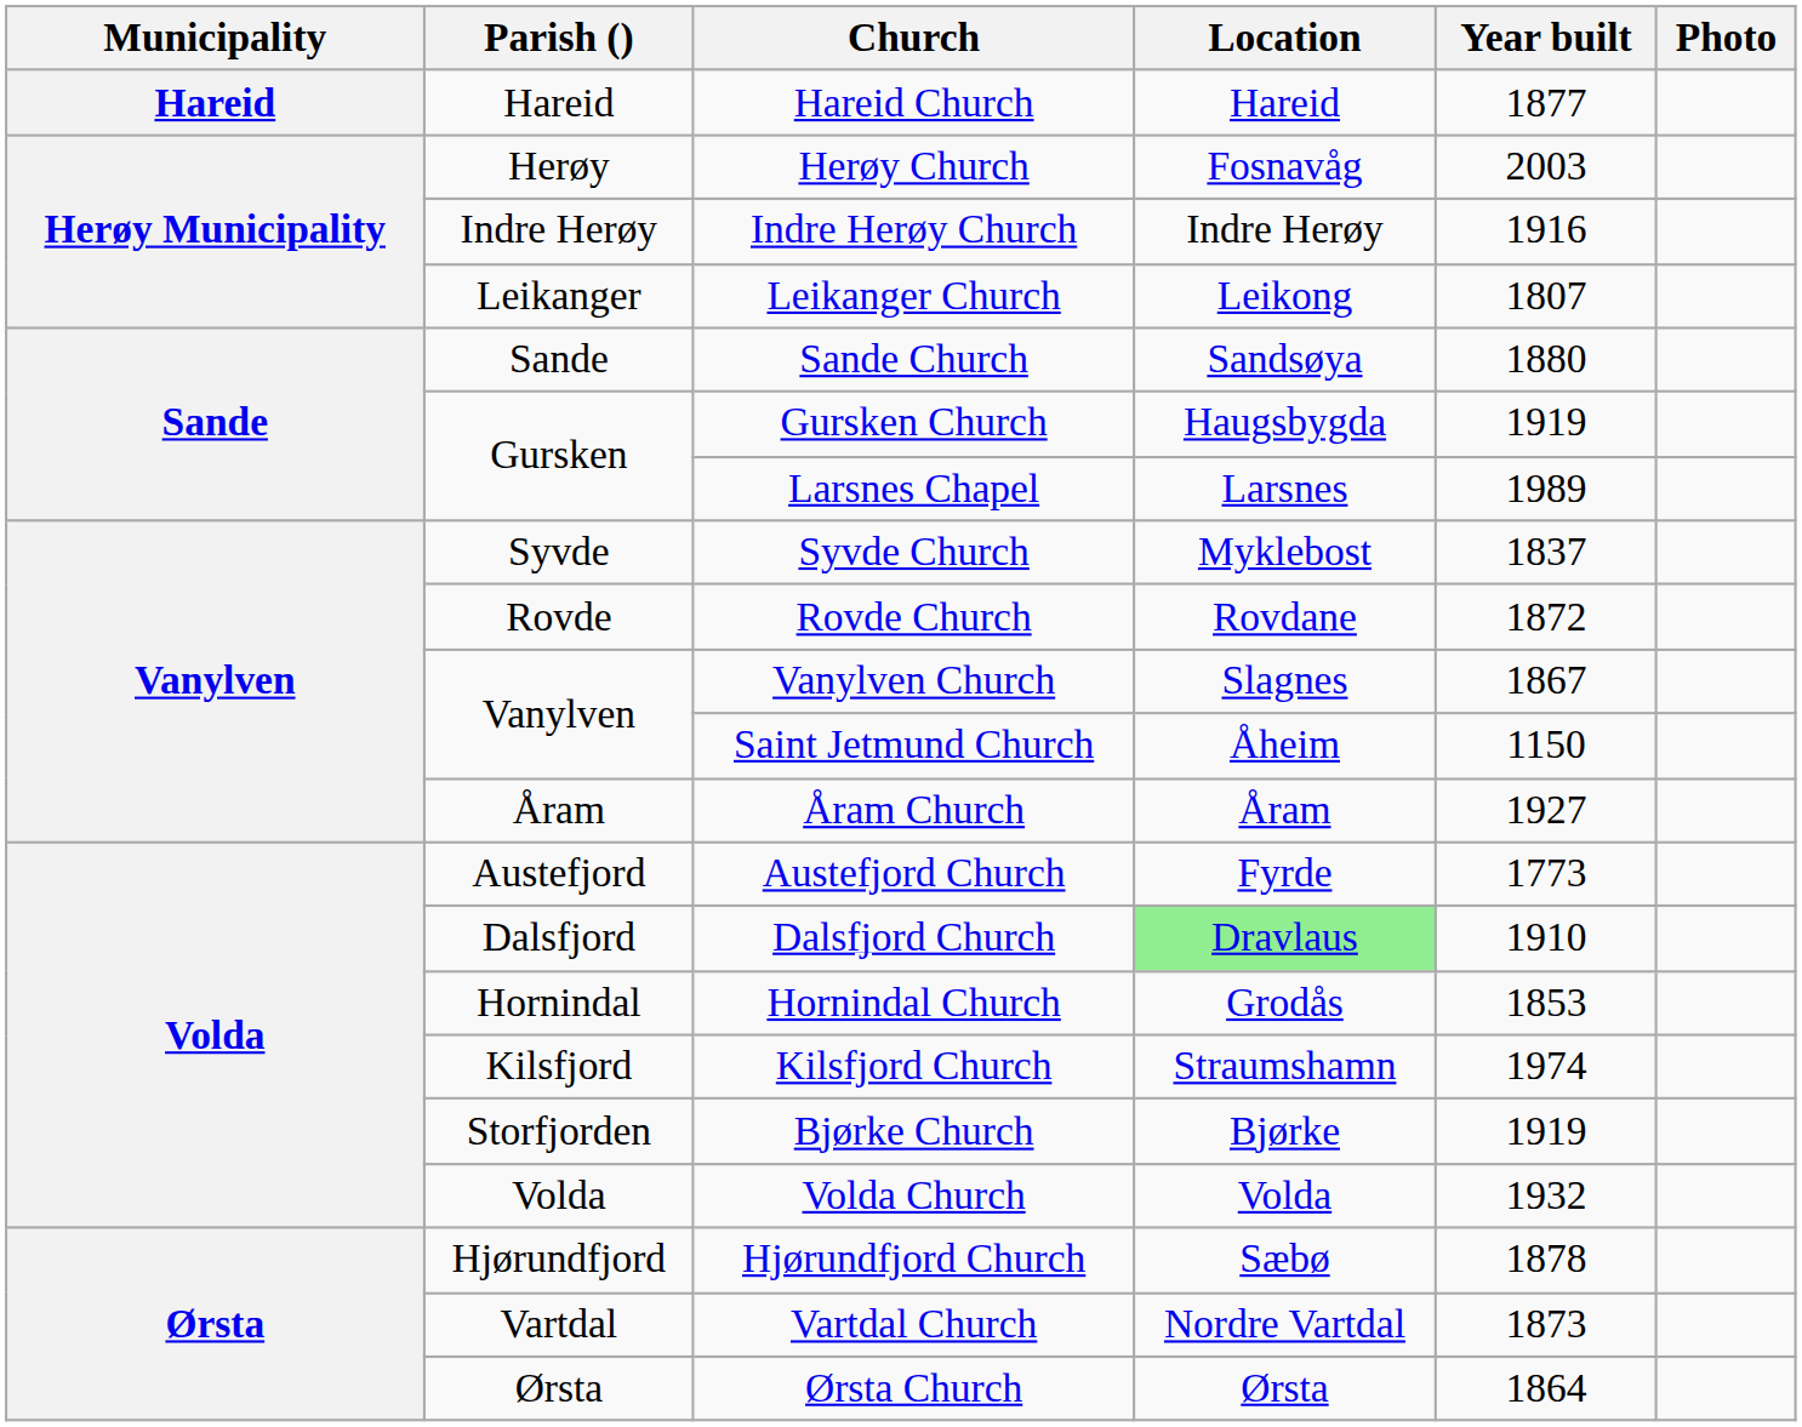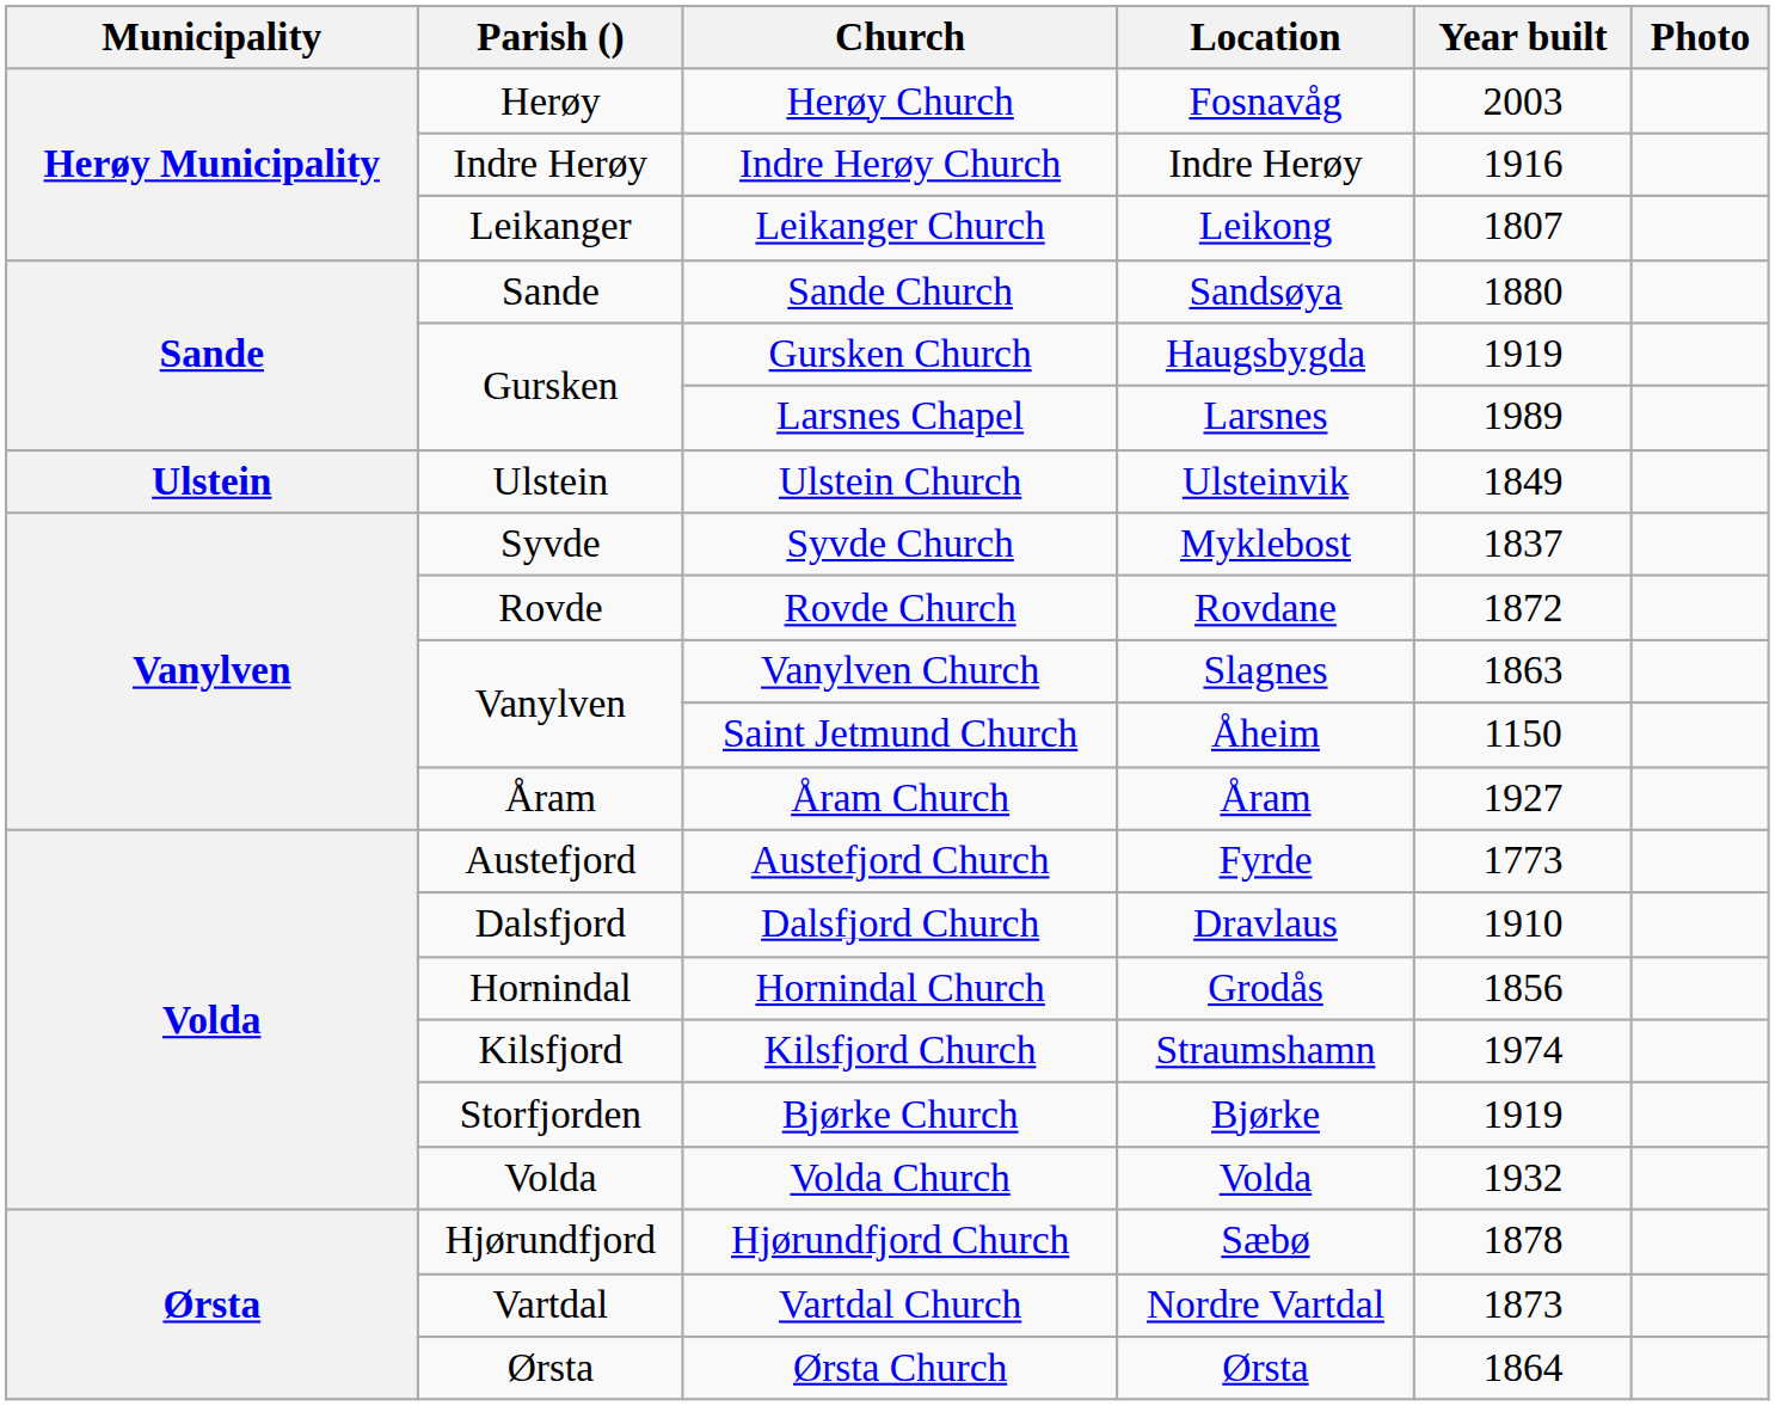 <table class="wikitable" style="text-align: center; width: 80%;">
 <tr>
 <th>Municipality</th>
 <th>Parish ()</th>
 <th>Church</th>
 <th>Location</th>
 <th>Year built</th>
 <th>Photo</th>
-</tr>
-<tr>
-<th rowspan="1"><a href='#'>Hareid</a></th>
-<td rowspan="1">Hareid</td>
-<td><a href='#'>Hareid Church</a></td>
-<td><a href='#'>Hareid</a></td>
-<td>1877</td>
-<td></td>
 </tr>
 <tr>
 <th rowspan="3"><a href='#'>Herøy Municipality</a></th>
 <td>Herøy</td>
 <td><a href='#'>Herøy Church</a></td>
 <td><a href='#'>Fosnavåg</a></td>
 <td>2003</td>
 <td></td>
 </tr>
 <tr>
 <td>Indre Herøy</td>
 <td><a href='#'>Indre Herøy Church</a></td>
 <td>Indre Herøy</td>
 <td>1916</td>
 <td></td>
 </tr>
 <tr>
 <td>Leikanger</td>
 <td><a href='#'>Leikanger Church</a></td>
 <td><a href='#'>Leikong</a></td>
 <td>1807</td>
 <td></td>
 </tr>
 <tr>
 <th rowspan="3"><a href='#'>Sande</a></th>
 <td>Sande</td>
 <td><a href='#'>Sande Church</a></td>
 <td><a href='#'>Sandsøya</a></td>
 <td>1880</td>
 <td></td>
 </tr>
 <tr>
 <td rowspan="2">Gursken</td>
 <td><a href='#'>Gursken Church</a></td>
 <td><a href='#'>Haugsbygda</a></td>
 <td>1919</td>
 <td></td>
 </tr>
 <tr>
 <td><a href='#'>Larsnes Chapel</a></td>
 <td><a href='#'>Larsnes</a></td>
 <td>1989</td>
 <td></td>
 </tr>
 <tr>
+<th rowspan="1"><a href='#'>Ulstein</a></th>
+<td rowspan="1">Ulstein</td>
+<td><a href='#'>Ulstein Church</a></td>
+<td><a href='#'>Ulsteinvik</a></td>
+<td>1849</td>
+<td></td>
+</tr>
+<tr>
 <th rowspan="5"><a href='#'>Vanylven</a></th>
 <td>Syvde</td>
 <td><a href='#'>Syvde Church</a></td>
 <td><a href='#'>Myklebost</a></td>
 <td>1837</td>
 <td></td>
 </tr>
 <tr>
 <td>Rovde</td>
 <td><a href='#'>Rovde Church</a></td>
 <td><a href='#'>Rovdane</a></td>
 <td>1872</td>
 <td></td>
 </tr>
 <tr>
 <td rowspan="2">Vanylven</td>
 <td><a href='#'>Vanylven Church</a></td>
 <td><a href='#'>Slagnes</a></td>
-<td>1867</td>
+<td>1863</td>
 <td></td>
 </tr>
 <tr>
 <td><a href='#'>Saint Jetmund Church</a></td>
 <td><a href='#'>Åheim</a></td>
 <td>1150</td>
 <td></td>
 </tr>
 <tr>
 <td>Åram</td>
 <td><a href='#'>Åram Church</a></td>
 <td><a href='#'>Åram</a></td>
 <td>1927</td>
 <td></td>
 </tr>
 <tr>
 <th rowspan="6"><a href='#'>Volda</a></th>
 <td>Austefjord</td>
 <td><a href='#'>Austefjord Church</a></td>
 <td><a href='#'>Fyrde</a></td>
 <td>1773</td>
 <td></td>
 </tr>
 <tr>
 <td>Dalsfjord</td>
 <td><a href='#'>Dalsfjord Church</a></td>
-<td style="background: lightgreen;"><a href='#'>Dravlaus</a></td>
+<td><a href='#'>Dravlaus</a></td>
 <td>1910</td>
 <td></td>
 </tr>
 <tr>
 <td>Hornindal</td>
 <td><a href='#'>Hornindal Church</a></td>
 <td><a href='#'>Grodås</a></td>
-<td>1853</td>
+<td>1856</td>
 <td></td>
 </tr>
 <tr>
 <td>Kilsfjord</td>
 <td><a href='#'>Kilsfjord Church</a></td>
 <td><a href='#'>Straumshamn</a></td>
 <td>1974</td>
 <td></td>
 </tr>
 <tr>
 <td>Storfjorden</td>
 <td><a href='#'>Bjørke Church</a></td>
 <td><a href='#'>Bjørke</a></td>
 <td>1919</td>
 <td></td>
 </tr>
 <tr>
 <td>Volda</td>
 <td><a href='#'>Volda Church</a></td>
 <td><a href='#'>Volda</a></td>
 <td>1932</td>
 <td></td>
 </tr>
 <tr>
 <th rowspan="4"><a href='#'>Ørsta</a></th>
 <td>Hjørundfjord</td>
 <td><a href='#'>Hjørundfjord Church</a></td>
 <td><a href='#'>Sæbø</a></td>
 <td>1878</td>
 <td></td>
 </tr>
 <tr>
 <td>Vartdal</td>
 <td><a href='#'>Vartdal Church</a></td>
 <td><a href='#'>Nordre Vartdal</a></td>
 <td>1873</td>
 <td></td>
 </tr>
 <tr>
 <td>Ørsta</td>
 <td><a href='#'>Ørsta Church</a></td>
 <td><a href='#'>Ørsta</a></td>
 <td>1864</td>
 <td></td>
 </tr>
 </table>
